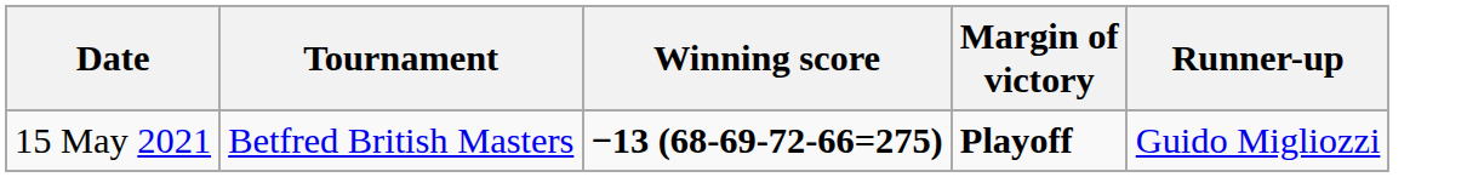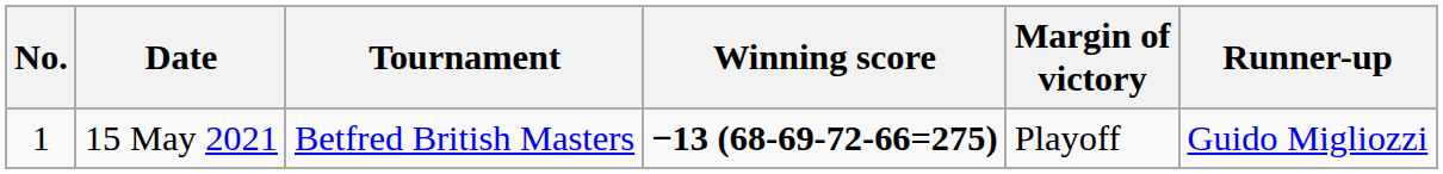 <table class="wikitable" style="font-size:95%;">
 <tr>
+<th>No.</th>
 <th>Date</th>
 <th>Tournament</th>
 <th>Winning score</th>
 <th>Margin of<br>victory</th>
 <th>Runner-up</th>
 </tr>
 <tr>
+<td align=center>1</td>
 <td align=right>15 May <a href='#'>2021</a></td>
 <td><a href='#'>Betfred British Masters</a></td>
 <td><strong>−13 (68-69-72-66=275)</strong></td>
-<td><strong>Playoff</strong></td>
+<td>Playoff</td>
 <td> <a href='#'>Guido Migliozzi</a></td>
 </tr>
 </table>
